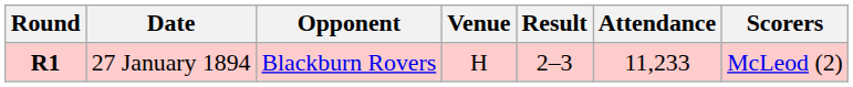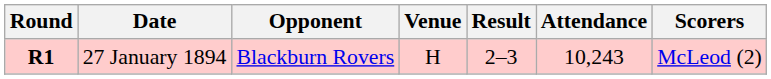 <table class="wikitable" style="font-size:100%; text-align:center">
 <tr>
 <th>Round</th>
 <th>Date</th>
 <th>Opponent</th>
 <th>Venue</th>
 <th>Result</th>
 <th>Attendance</th>
 <th>Scorers</th>
 </tr>
 <tr style="background-color: #FFCCCC;">
 <td><strong>R1</strong></td>
 <td>27 January 1894</td>
 <td><a href='#'>Blackburn Rovers</a></td>
 <td>H</td>
 <td>2–3</td>
-<td>11,233</td>
+<td>10,243</td>
 <td><a href='#'>McLeod</a> (2)</td>
 </tr>
 </table>
